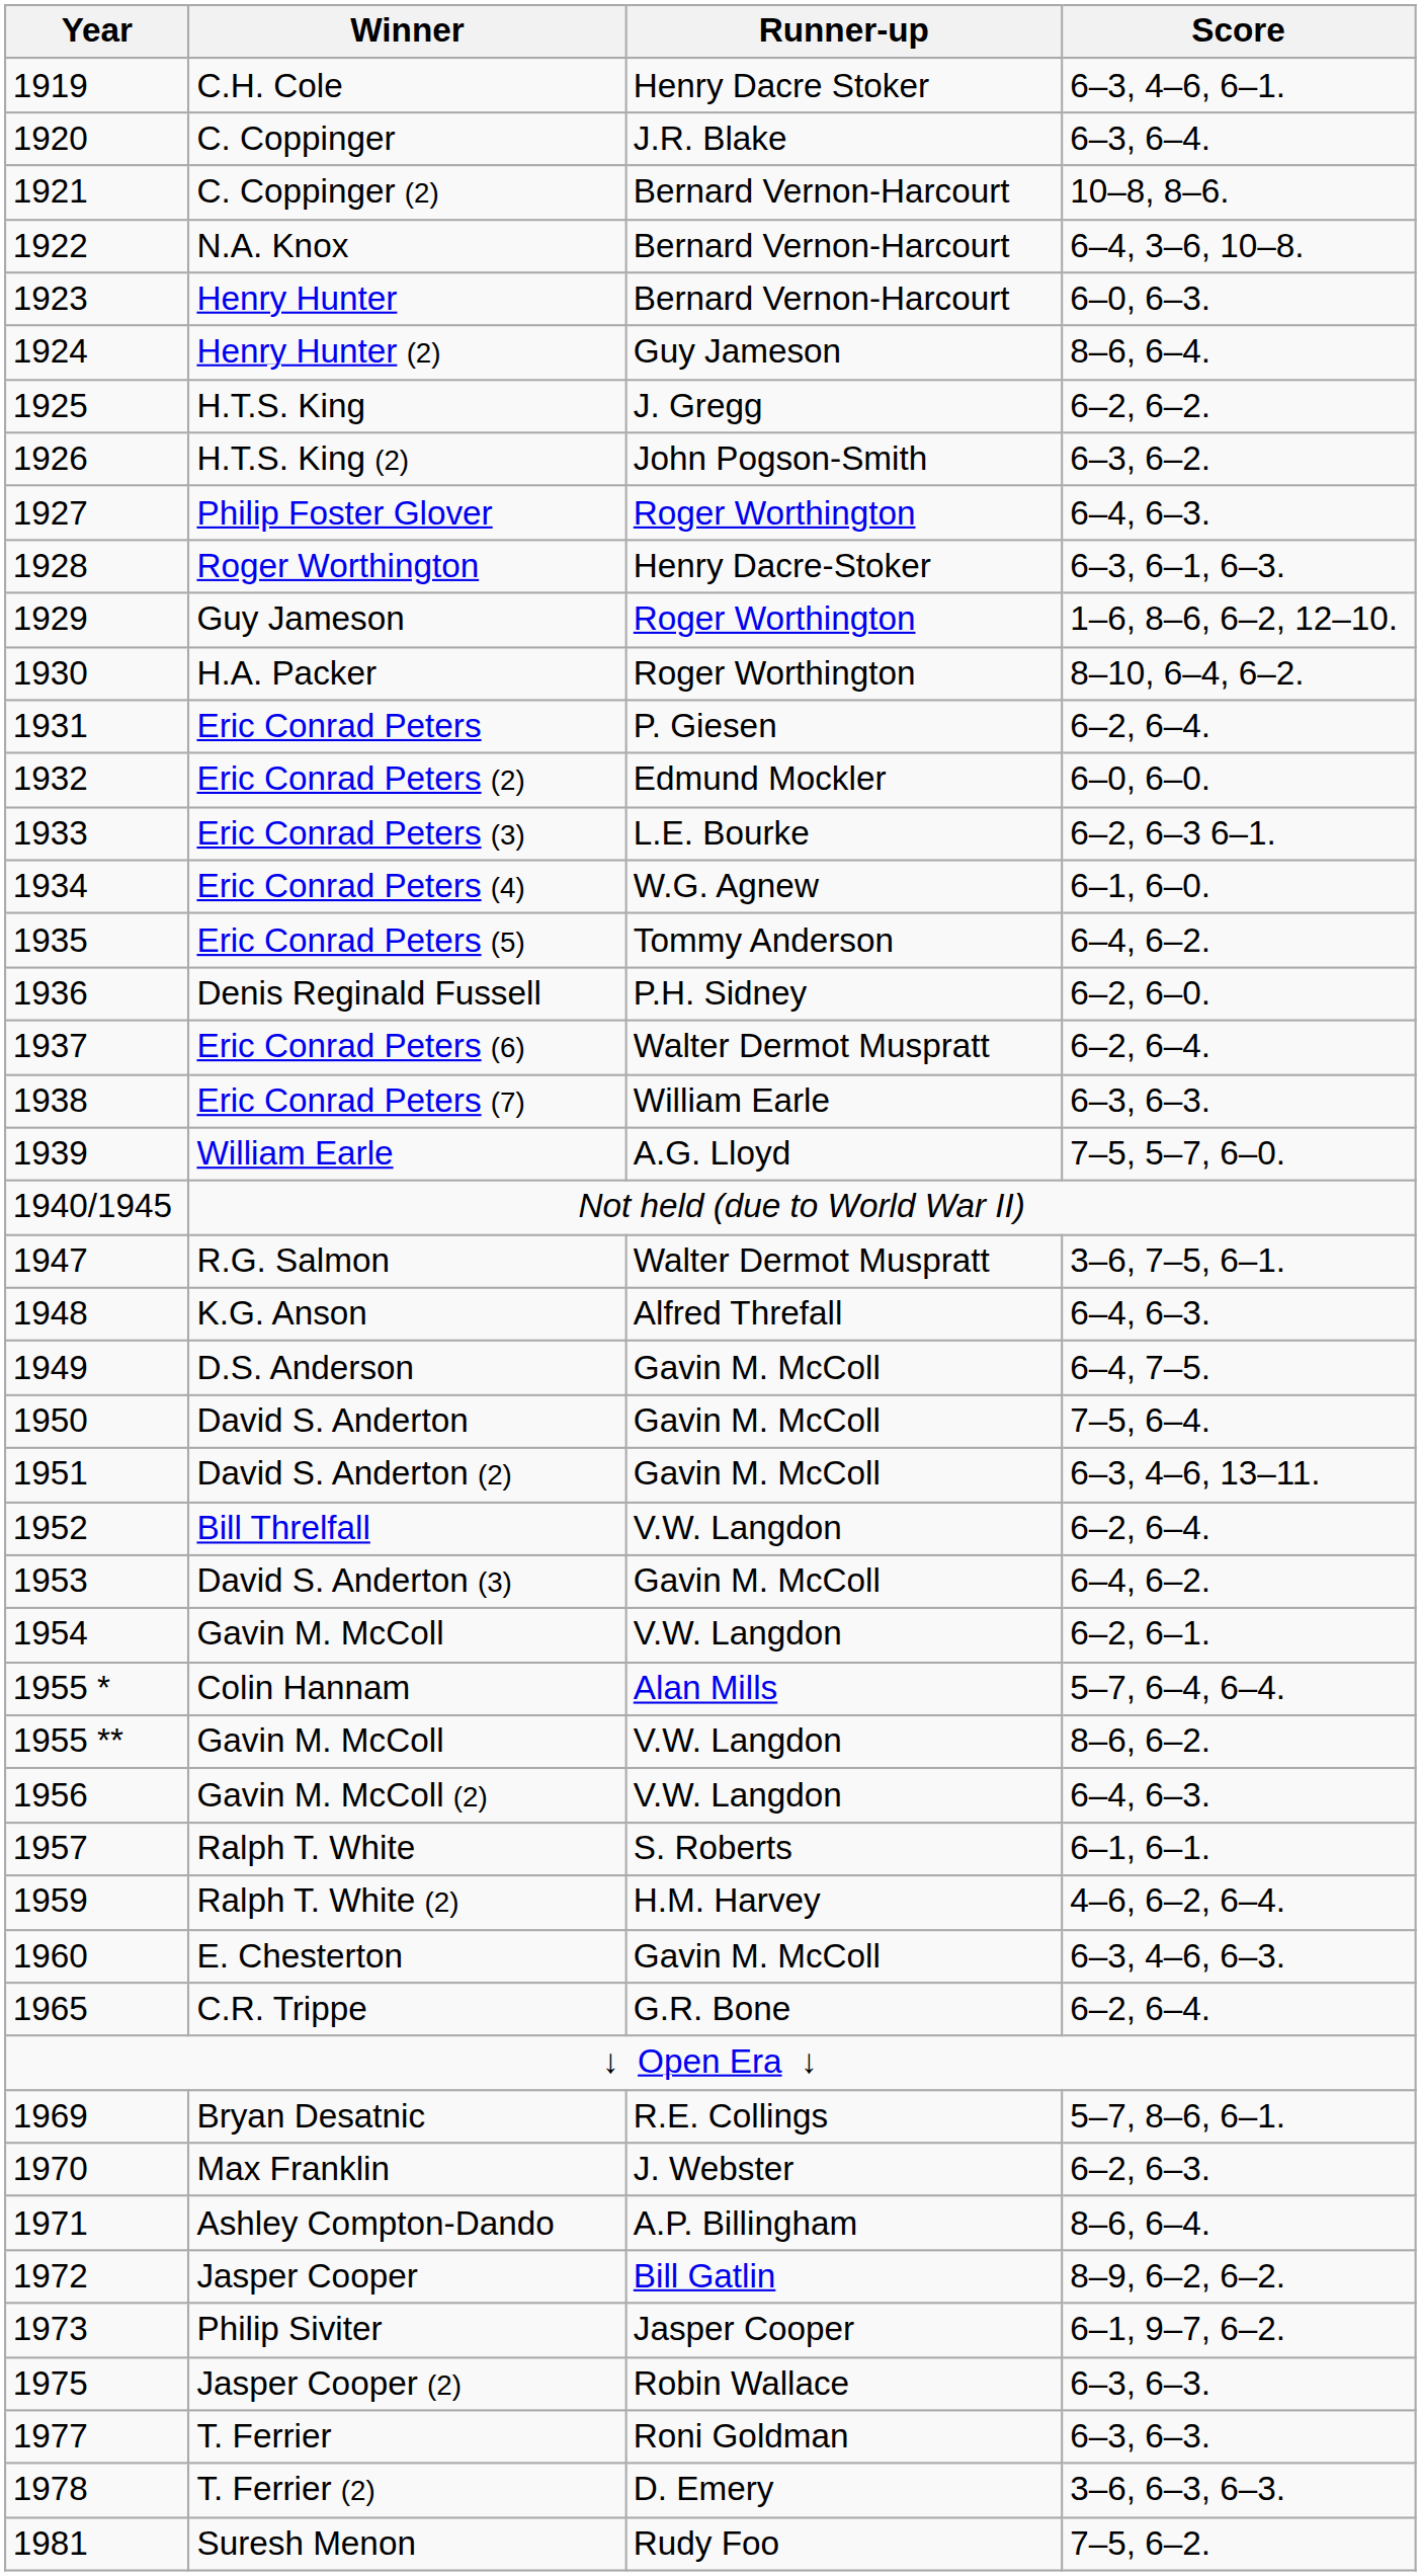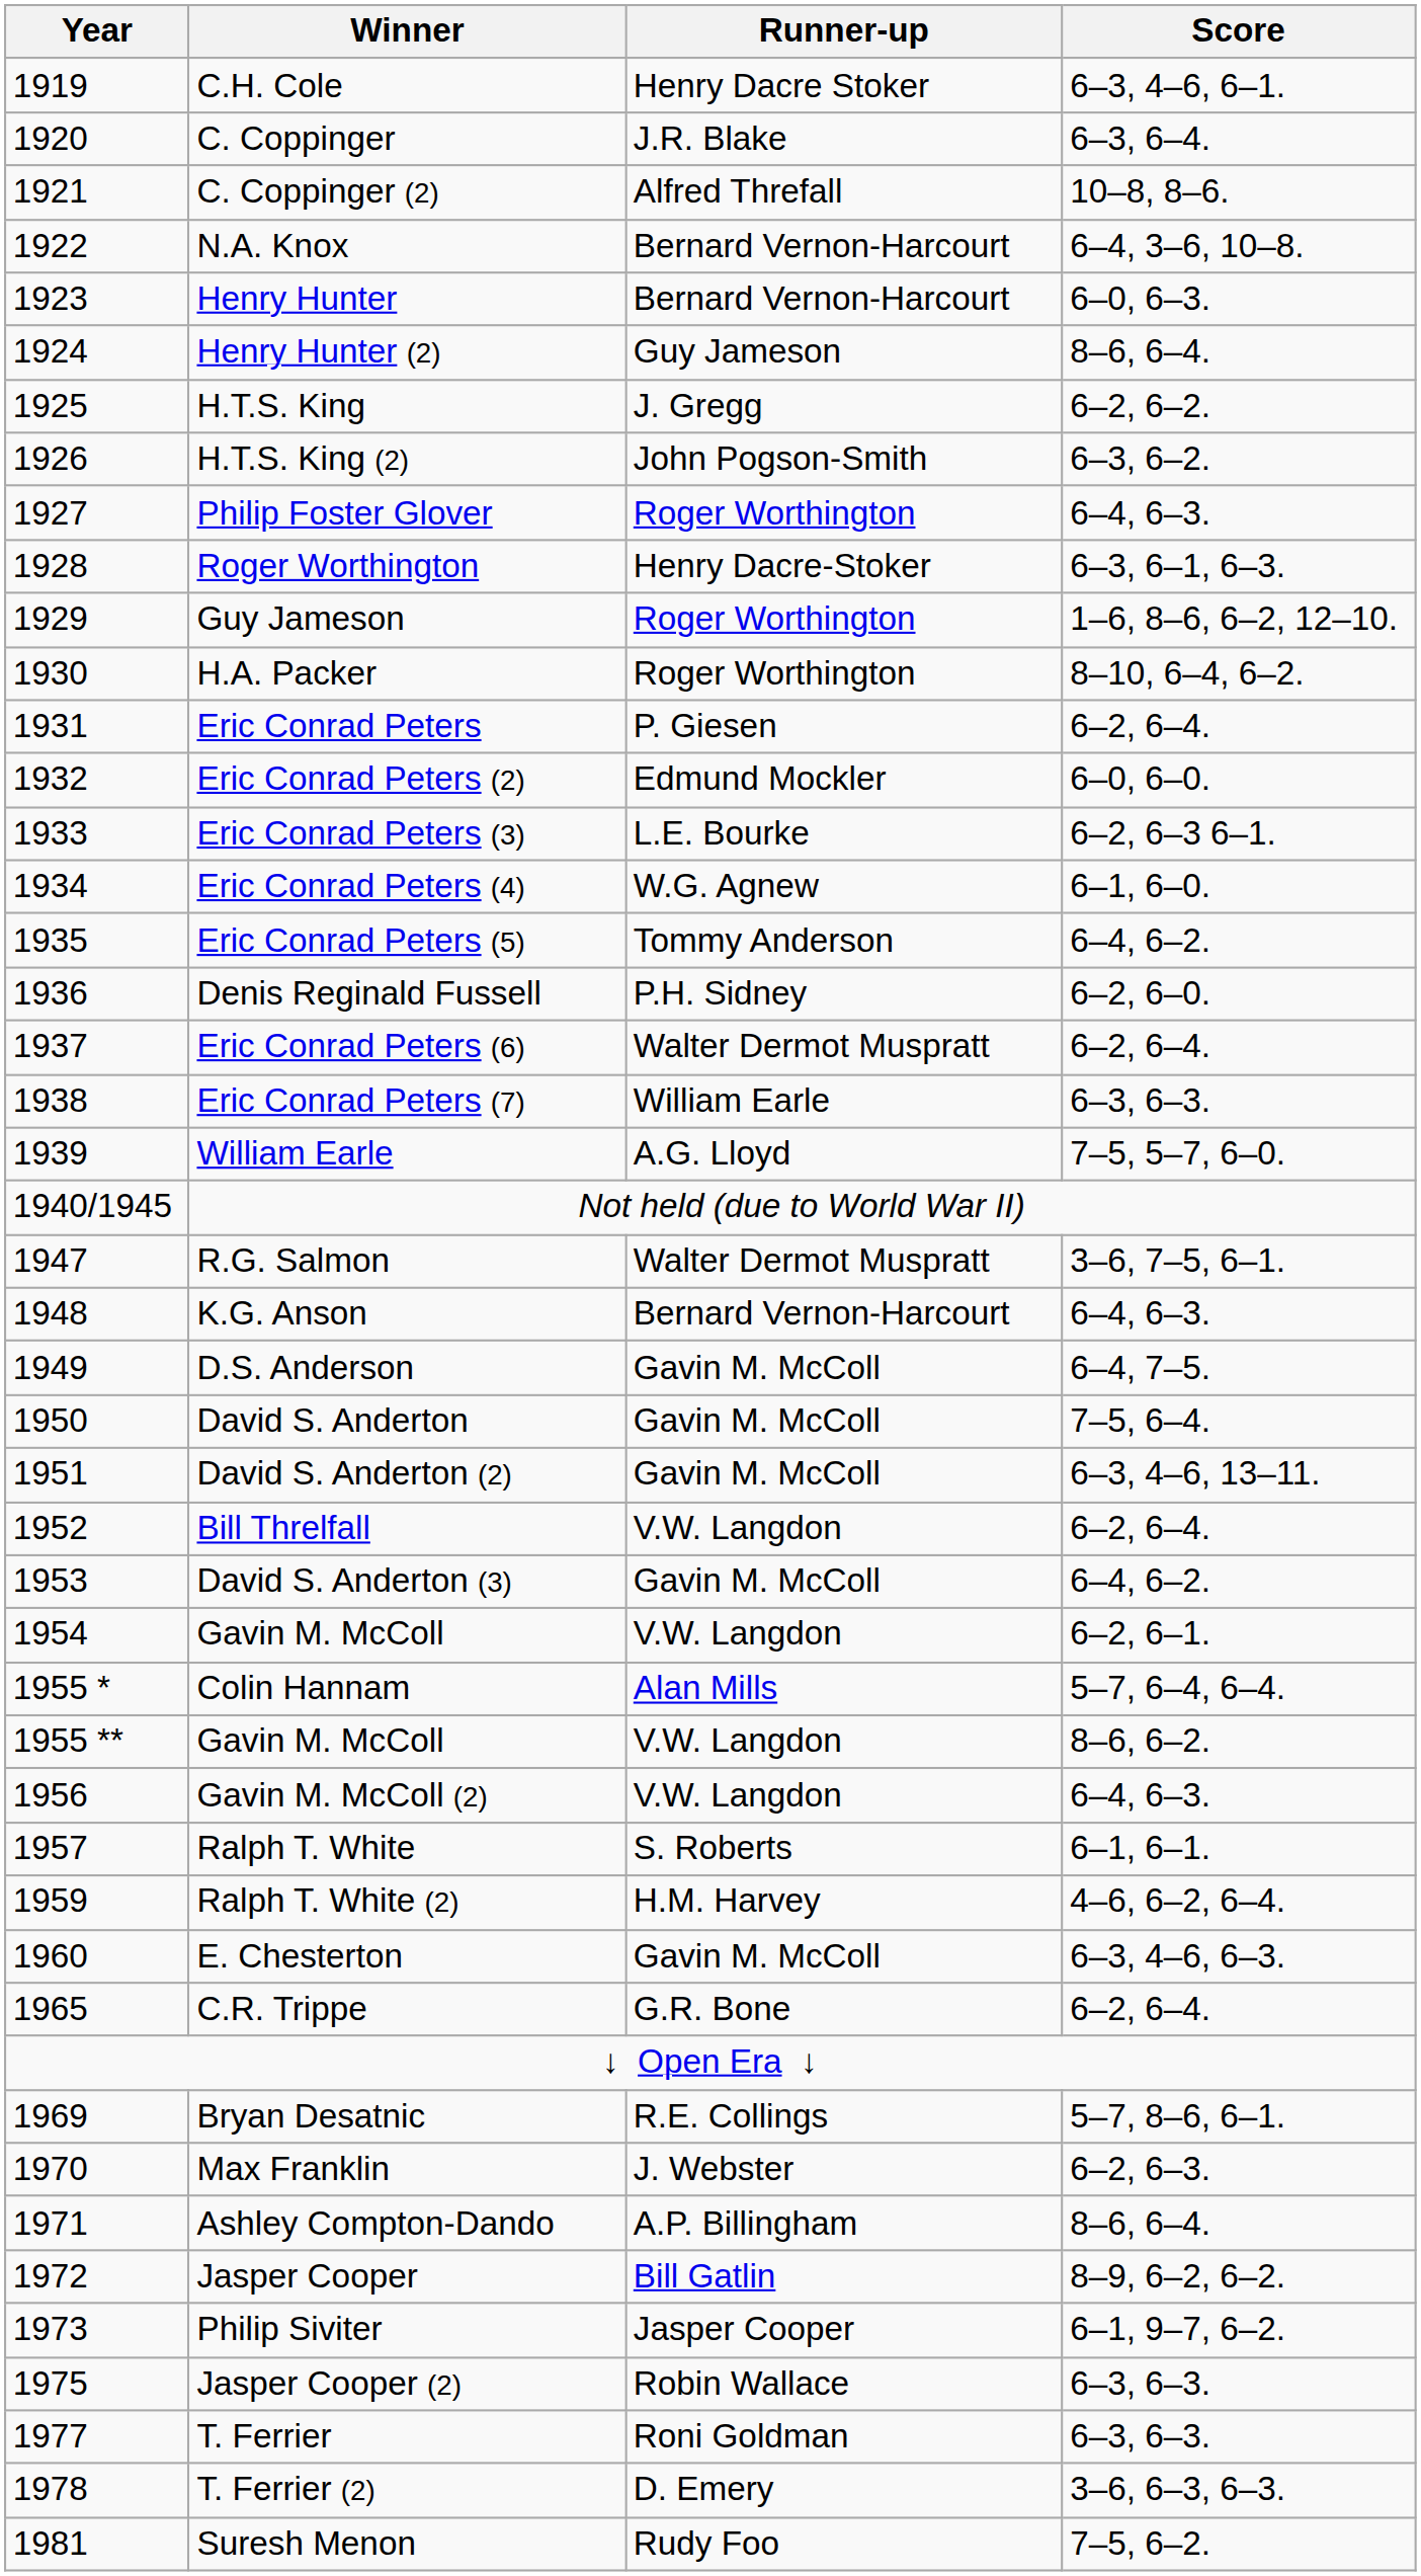 <table class="wikitable">
 <tr>
 <th style="width:80px;">Year</th>
 <th style="width:200px;">Winner</th>
 <th style="width:200px;">Runner-up</th>
 <th style="width:160px;">Score</th>
 </tr>
 <tr>
 <td>1919</td>
 <td> C.H. Cole</td>
 <td> Henry Dacre Stoker</td>
 <td>6–3, 4–6, 6–1.</td>
 </tr>
 <tr>
 <td>1920</td>
 <td> C. Coppinger</td>
 <td> J.R. Blake</td>
 <td>6–3, 6–4.</td>
 </tr>
 <tr>
 <td>1921</td>
 <td> C. Coppinger <small>(2)</small></td>
-<td> Bernard Vernon-Harcourt</td>
+<td> Alfred Threfall</td>
 <td>10–8, 8–6.</td>
 </tr>
 <tr>
 <td>1922</td>
 <td> N.A. Knox</td>
 <td> Bernard Vernon-Harcourt</td>
 <td>6–4, 3–6, 10–8.</td>
 </tr>
 <tr>
 <td>1923</td>
 <td> <a href='#'>Henry Hunter</a></td>
 <td> Bernard Vernon-Harcourt</td>
 <td>6–0, 6–3.</td>
 </tr>
 <tr>
 <td>1924</td>
 <td> <a href='#'>Henry Hunter</a> <small>(2)</small></td>
 <td> Guy Jameson</td>
 <td>8–6, 6–4.</td>
 </tr>
 <tr>
 <td>1925</td>
 <td> H.T.S. King</td>
 <td> J. Gregg</td>
 <td>6–2, 6–2.</td>
 </tr>
 <tr>
 <td>1926</td>
 <td> H.T.S. King <small>(2)</small></td>
 <td> John Pogson-Smith</td>
 <td>6–3, 6–2.</td>
 </tr>
 <tr>
 <td>1927</td>
 <td> <a href='#'>Philip Foster Glover</a></td>
 <td> <a href='#'>Roger Worthington</a></td>
 <td>6–4, 6–3.</td>
 </tr>
 <tr>
 <td>1928</td>
 <td> <a href='#'>Roger Worthington</a></td>
 <td> Henry Dacre-Stoker</td>
 <td>6–3, 6–1, 6–3.</td>
 </tr>
 <tr>
 <td>1929</td>
 <td> Guy Jameson</td>
 <td> <a href='#'>Roger Worthington</a></td>
 <td>1–6, 8–6, 6–2, 12–10.</td>
 </tr>
 <tr>
 <td>1930</td>
 <td> H.A. Packer</td>
 <td> Roger Worthington</td>
 <td>8–10, 6–4, 6–2.</td>
 </tr>
 <tr>
 <td>1931</td>
 <td> <a href='#'>Eric Conrad Peters</a></td>
 <td> P. Giesen</td>
 <td>6–2, 6–4.</td>
 </tr>
 <tr>
 <td>1932</td>
 <td> <a href='#'>Eric Conrad Peters</a> <small>(2)</small></td>
 <td> Edmund Mockler</td>
 <td>6–0, 6–0.</td>
 </tr>
 <tr>
 <td>1933</td>
 <td> <a href='#'>Eric Conrad Peters</a> <small>(3)</small></td>
 <td> L.E. Bourke</td>
 <td>6–2, 6–3 6–1.</td>
 </tr>
 <tr>
 <td>1934</td>
 <td> <a href='#'>Eric Conrad Peters</a> <small>(4)</small></td>
 <td> W.G. Agnew</td>
 <td>6–1, 6–0.</td>
 </tr>
 <tr>
 <td>1935</td>
 <td> <a href='#'>Eric Conrad Peters</a> <small>(5)</small></td>
 <td> Tommy Anderson</td>
 <td>6–4, 6–2.</td>
 </tr>
 <tr>
 <td>1936</td>
 <td> Denis Reginald Fussell</td>
 <td> P.H. Sidney</td>
 <td>6–2, 6–0.</td>
 </tr>
 <tr>
 <td>1937</td>
 <td> <a href='#'>Eric Conrad Peters</a> <small>(6)</small></td>
 <td> Walter Dermot Muspratt</td>
 <td>6–2, 6–4.</td>
 </tr>
 <tr>
 <td>1938</td>
 <td> <a href='#'>Eric Conrad Peters</a> <small>(7)</small></td>
 <td> William Earle</td>
 <td>6–3, 6–3.</td>
 </tr>
 <tr>
 <td>1939</td>
 <td> <a href='#'>William Earle</a></td>
 <td> A.G. Lloyd</td>
 <td>7–5, 5–7, 6–0.</td>
 </tr>
 <tr>
 <td>1940/1945</td>
 <td colspan=4 align=center><em>Not held (due to World War II)</em></td>
 </tr>
 <tr>
 <td>1947</td>
 <td> R.G. Salmon</td>
 <td> Walter Dermot Muspratt</td>
 <td>3–6, 7–5, 6–1.</td>
 </tr>
 <tr>
 <td>1948</td>
 <td> K.G. Anson</td>
-<td> Alfred Threfall</td>
+<td> Bernard Vernon-Harcourt</td>
 <td>6–4, 6–3.</td>
 </tr>
 <tr>
 <td>1949</td>
 <td> D.S. Anderson</td>
 <td> Gavin M. McColl</td>
 <td>6–4, 7–5.</td>
 </tr>
 <tr>
 <td>1950</td>
 <td> David S. Anderton</td>
 <td> Gavin M. McColl</td>
 <td>7–5, 6–4.</td>
 </tr>
 <tr>
 <td>1951</td>
 <td> David S. Anderton <small>(2)</small></td>
 <td> Gavin M. McColl</td>
 <td>6–3, 4–6, 13–11.</td>
 </tr>
 <tr>
 <td>1952</td>
 <td> <a href='#'>Bill Threlfall</a></td>
 <td> V.W. Langdon</td>
 <td>6–2, 6–4.</td>
 </tr>
 <tr>
 <td>1953</td>
 <td> David S. Anderton <small>(3)</small></td>
 <td> Gavin M. McColl</td>
 <td>6–4, 6–2.</td>
 </tr>
 <tr>
 <td>1954</td>
 <td> Gavin M. McColl</td>
 <td> V.W. Langdon</td>
 <td>6–2, 6–1.</td>
 </tr>
 <tr>
 <td>1955 *</td>
 <td> Colin Hannam</td>
 <td> <a href='#'>Alan Mills</a></td>
 <td>5–7, 6–4, 6–4.</td>
 </tr>
 <tr>
 <td>1955 **</td>
 <td> Gavin M. McColl</td>
 <td> V.W. Langdon</td>
 <td>8–6, 6–2.</td>
 </tr>
 <tr>
 <td>1956</td>
 <td> Gavin M. McColl <small>(2)</small></td>
 <td> V.W. Langdon</td>
 <td>6–4, 6–3.</td>
 </tr>
 <tr>
 <td>1957</td>
 <td> Ralph T. White</td>
 <td> S. Roberts</td>
 <td>6–1, 6–1.</td>
 </tr>
 <tr>
 <td>1959</td>
 <td> Ralph T. White <small>(2)</small></td>
 <td> H.M. Harvey</td>
 <td>4–6, 6–2, 6–4.</td>
 </tr>
 <tr>
 <td>1960</td>
 <td> E. Chesterton</td>
 <td> Gavin M. McColl</td>
 <td>6–3, 4–6, 6–3.</td>
 </tr>
 <tr>
 <td>1965</td>
 <td> C.R. Trippe</td>
 <td> G.R. Bone</td>
 <td>6–2, 6–4.</td>
 </tr>
 <tr>
 <td colspan=4 align=center>↓  <a href='#'>Open Era</a>  ↓</td>
 </tr>
 <tr>
 <td>1969</td>
 <td> Bryan Desatnic</td>
 <td> R.E. Collings</td>
 <td>5–7, 8–6, 6–1.</td>
 </tr>
 <tr>
 <td>1970</td>
 <td> Max Franklin</td>
 <td> J. Webster</td>
 <td>6–2, 6–3.</td>
 </tr>
 <tr>
 <td>1971</td>
 <td> Ashley Compton-Dando</td>
 <td> A.P. Billingham</td>
 <td>8–6, 6–4.</td>
 </tr>
 <tr>
 <td>1972</td>
 <td>  Jasper Cooper</td>
 <td> <a href='#'>Bill Gatlin</a></td>
 <td>8–9, 6–2, 6–2.</td>
 </tr>
 <tr>
 <td>1973</td>
 <td> Philip Siviter</td>
 <td>  Jasper Cooper</td>
 <td>6–1, 9–7, 6–2.</td>
 </tr>
 <tr>
 <td>1975</td>
 <td> Jasper Cooper <small>(2)</small></td>
 <td> Robin Wallace</td>
 <td>6–3, 6–3.</td>
 </tr>
 <tr>
 <td>1977</td>
 <td> T. Ferrier</td>
 <td> Roni Goldman</td>
 <td>6–3, 6–3.</td>
 </tr>
 <tr>
 <td>1978</td>
 <td> T. Ferrier <small>(2)</small></td>
 <td> D. Emery</td>
 <td>3–6, 6–3, 6–3.</td>
 </tr>
 <tr>
 <td>1981</td>
 <td> Suresh Menon</td>
 <td> Rudy Foo</td>
 <td>7–5, 6–2.</td>
 </tr>
 </table>
